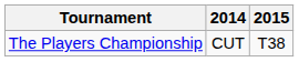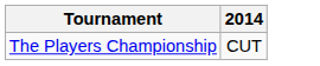 <table class="wikitable" style="font-size:95%;text-align:center;">
 <tr>
 <th>Tournament</th>
 <th>2014</th>
-<th>2015</th>
 </tr>
 <tr>
 <td align=left><a href='#'>The Players Championship</a></td>
 <td>CUT</td>
-<td>T38</td>
 </tr>
 </table>
